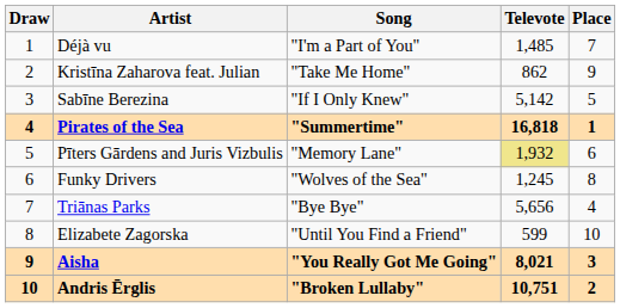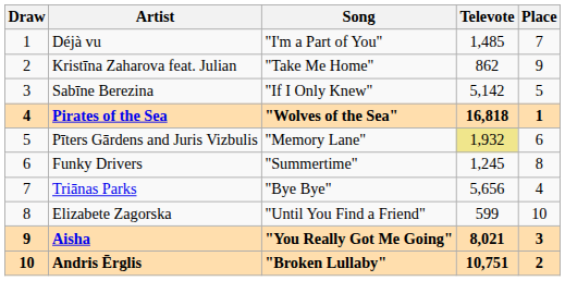 <table class="sortable wikitable" style="margin: 1em auto 1em auto; text-align:center">
 <tr>
 <th>Draw</th>
 <th>Artist</th>
 <th>Song</th>
 <th>Televote</th>
 <th>Place</th>
 </tr>
 <tr>
 <td>1</td>
 <td align="left">Déjà vu</td>
 <td align="left">"I'm a Part of You"</td>
 <td>1,485</td>
 <td>7</td>
 </tr>
 <tr>
 <td>2</td>
 <td align="left">Kristīna Zaharova feat. Julian</td>
 <td align="left">"Take Me Home"</td>
 <td>862</td>
 <td>9</td>
 </tr>
 <tr>
 <td>3</td>
 <td align="left">Sabīne Berezina</td>
 <td align="left">"If I Only Knew"</td>
 <td>5,142</td>
 <td>5</td>
 </tr>
 <tr style="font-weight:bold; background:navajowhite;">
 <td>4</td>
 <td align="left"><a href='#'>Pirates of the Sea</a></td>
-<td align="left">"Summertime"</td>
+<td align="left">"Wolves of the Sea"</td>
 <td>16,818</td>
 <td>1</td>
 </tr>
 <tr>
 <td>5</td>
 <td align="left">Pīters Gārdens and Juris Vizbulis</td>
 <td align="left">"Memory Lane"</td>
 <td style="background: khaki;">1,932</td>
 <td>6</td>
 </tr>
 <tr>
 <td>6</td>
 <td align="left">Funky Drivers</td>
-<td align="left">"Wolves of the Sea"</td>
+<td align="left">"Summertime"</td>
 <td>1,245</td>
 <td>8</td>
 </tr>
 <tr>
 <td>7</td>
 <td align="left"><a href='#'>Triānas Parks</a></td>
 <td align="left">"Bye Bye"</td>
 <td>5,656</td>
 <td>4</td>
 </tr>
 <tr>
 <td>8</td>
 <td align="left">Elizabete Zagorska</td>
 <td align="left">"Until You Find a Friend"</td>
 <td>599</td>
 <td>10</td>
 </tr>
 <tr style="font-weight:bold; background:navajowhite;">
 <td>9</td>
 <td align="left"><a href='#'>Aisha</a></td>
 <td align="left">"You Really Got Me Going"</td>
 <td>8,021</td>
 <td>3</td>
 </tr>
 <tr style="font-weight:bold; background:navajowhite;">
 <td>10</td>
 <td align="left">Andris Ērglis</td>
 <td align="left">"Broken Lullaby"</td>
 <td>10,751</td>
 <td>2</td>
 </tr>
 </table>
